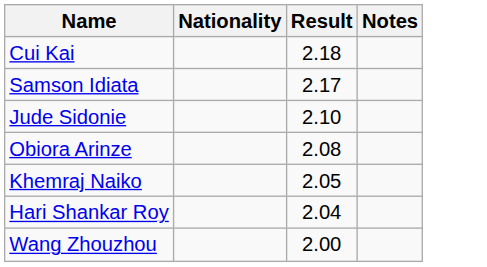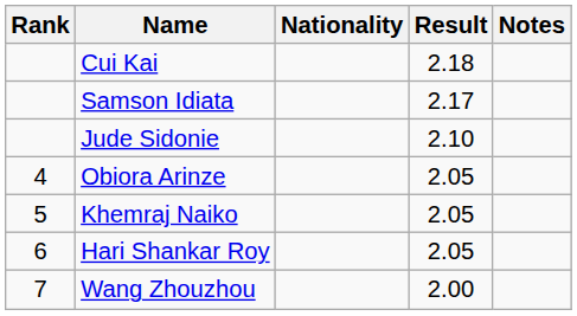 <table class="wikitable sortable" style="text-align:center;font-size:95%">
 <tr>
+<th>Rank</th>
 <th>Name</th>
 <th>Nationality</th>
 <th>Result</th>
 <th>Notes</th>
 </tr>
 <tr>
+<td></td>
 <td align=left><a href='#'>Cui Kai</a></td>
 <td align=left></td>
 <td>2.18</td>
 <td></td>
 </tr>
 <tr>
+<td></td>
 <td align=left><a href='#'>Samson Idiata</a></td>
 <td align=left></td>
 <td>2.17</td>
 <td></td>
 </tr>
 <tr>
+<td></td>
 <td align=left><a href='#'>Jude Sidonie</a></td>
 <td align=left></td>
 <td>2.10</td>
 <td></td>
 </tr>
 <tr>
+<td>4</td>
 <td align=left><a href='#'>Obiora Arinze</a></td>
 <td align=left></td>
-<td>2.08</td>
+<td>2.05</td>
 <td></td>
 </tr>
 <tr>
+<td>5</td>
 <td align=left><a href='#'>Khemraj Naiko</a></td>
 <td align=left></td>
 <td>2.05</td>
 <td></td>
 </tr>
 <tr>
+<td>6</td>
 <td align=left><a href='#'>Hari Shankar Roy</a></td>
 <td align=left></td>
-<td>2.04</td>
+<td>2.05</td>
 <td></td>
 </tr>
 <tr>
+<td>7</td>
 <td align=left><a href='#'>Wang Zhouzhou</a></td>
 <td align=left></td>
 <td>2.00</td>
 <td></td>
 </tr>
 </table>
